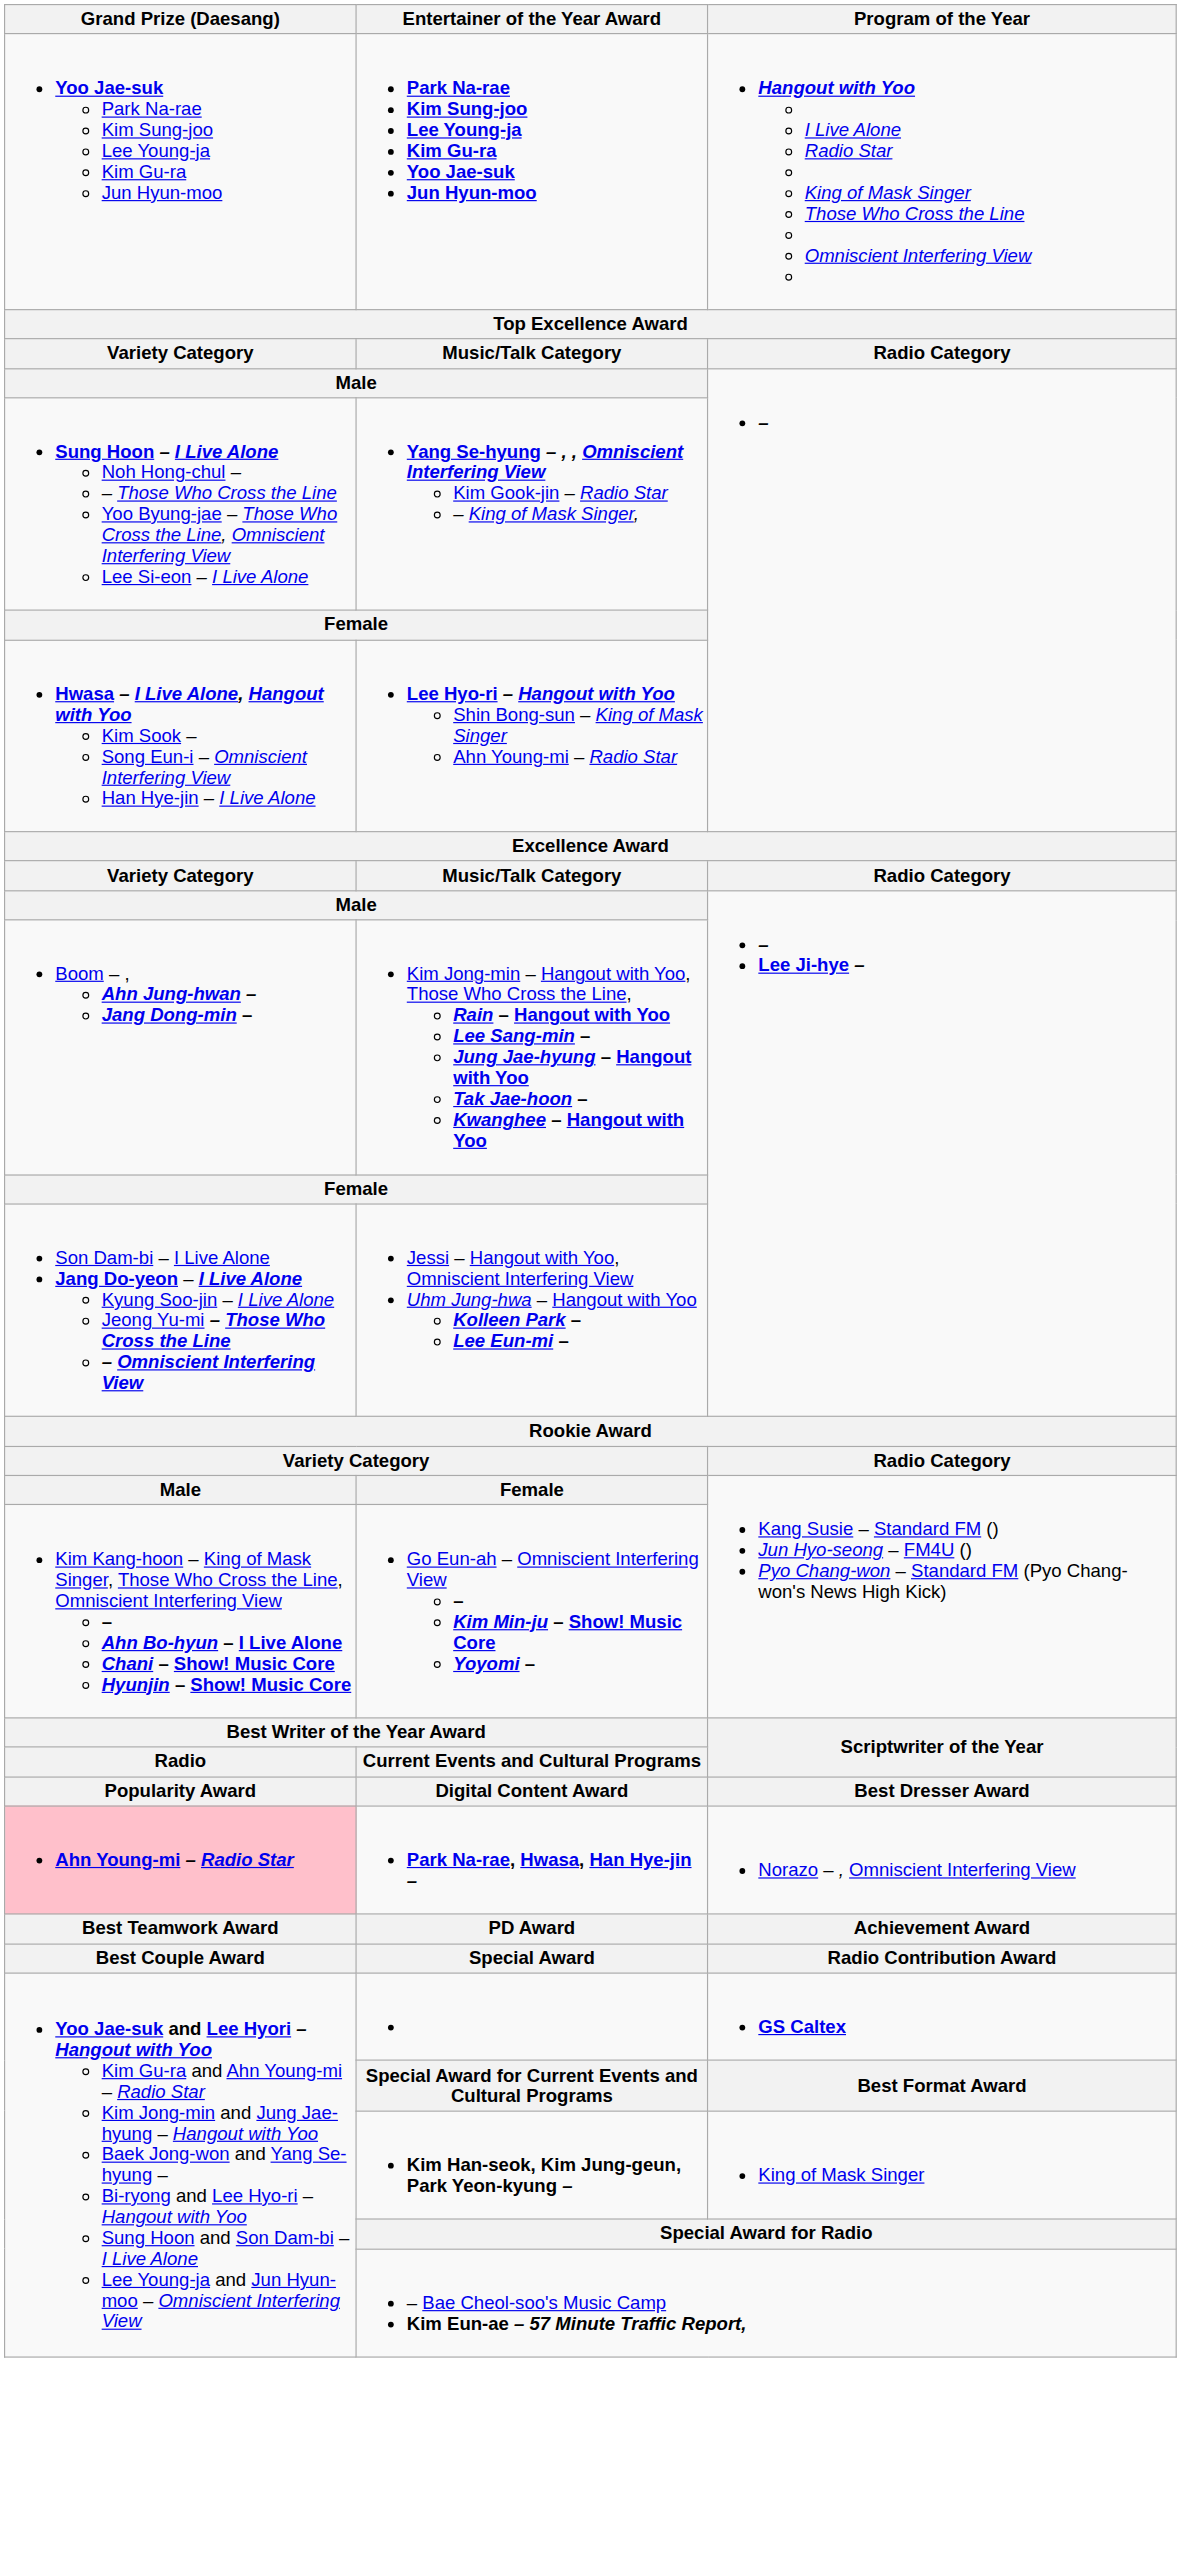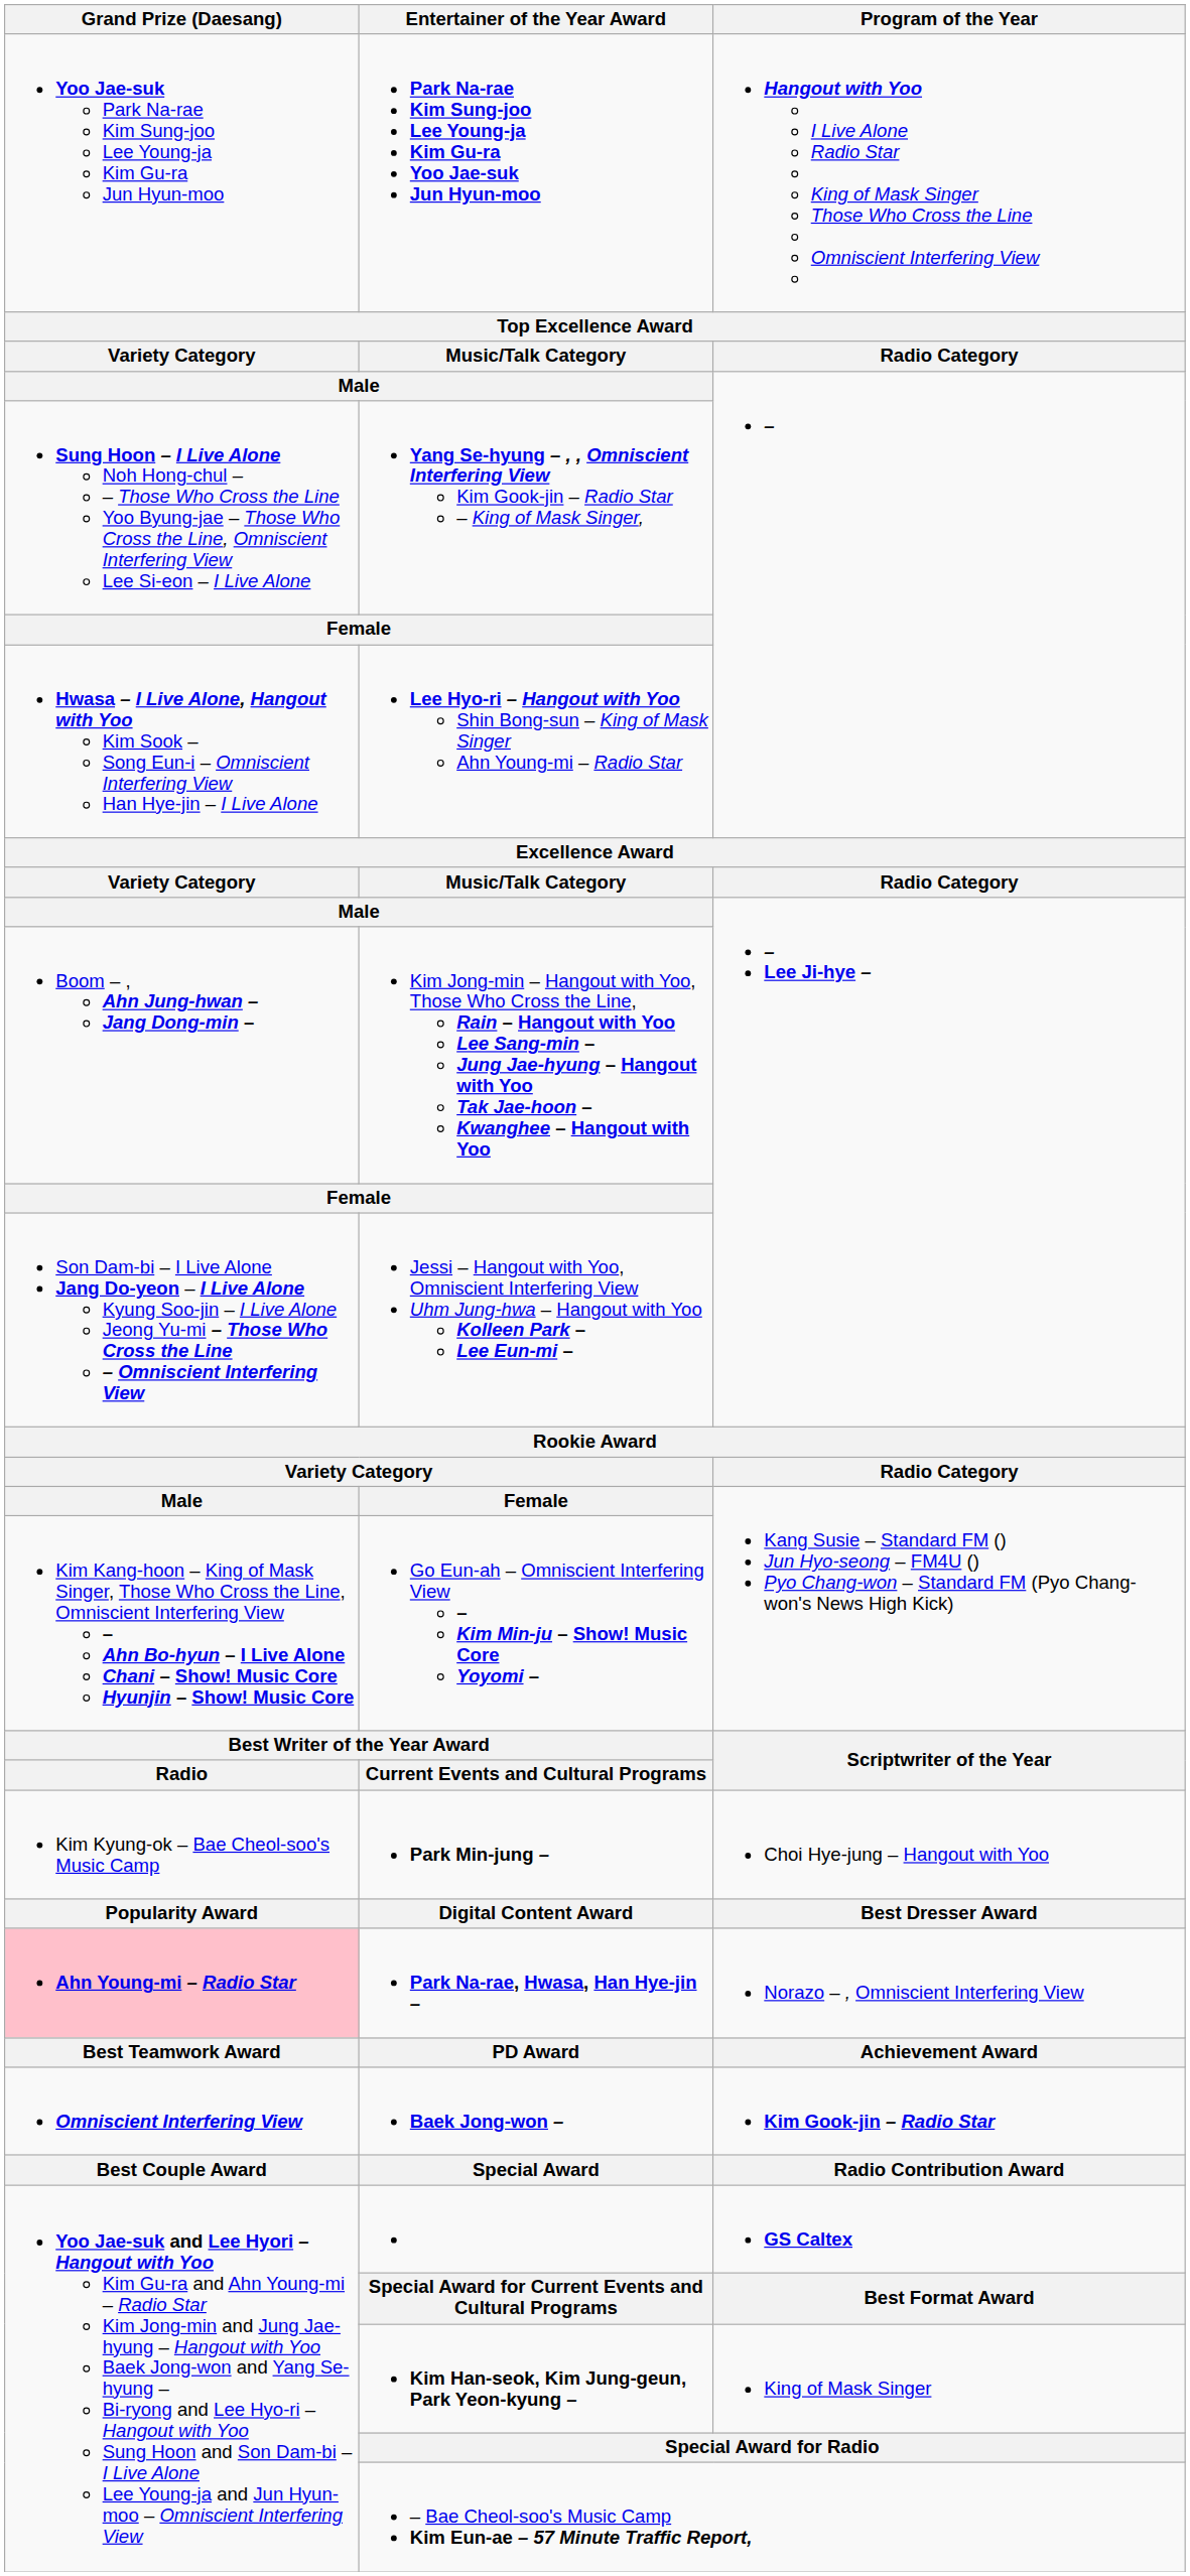 <table class="wikitable" style="width:80%;">
 <tr>
 <th scope="col" width="30%">Grand Prize (Daesang)</th>
 <th scope="col" width="30%">Entertainer of the Year Award</th>
 <th scope="col">Program of the Year</th>
 </tr>
 <tr>
 <td valign="top"><br><ul><li><strong><a href='#'>Yoo Jae-suk</a></strong><ul><li><a href='#'>Park Na-rae</a></li><li><a href='#'>Kim Sung-joo</a></li><li><a href='#'>Lee Young-ja</a></li><li><a href='#'>Kim Gu-ra</a></li><li><a href='#'>Jun Hyun-moo</a></li></ul></li></ul></td>
 <td valign="top"><br><ul><li><strong><a href='#'>Park Na-rae</a></strong></li><li><a href='#'><strong>Kim Sung-joo</strong></a></li><li><a href='#'><strong>Lee Young-ja</strong></a></li><li><strong><a href='#'>Kim Gu-ra</a></strong></li><li><strong><a href='#'>Yoo Jae-suk</a></strong></li><li><strong><a href='#'>Jun Hyun-moo</a></strong></li></ul></td>
 <td><br><ul><li><strong><em><a href='#'>Hangout with Yoo</a></em></strong><ul><li><em></em></li><li><em><a href='#'>I Live Alone</a></em></li><li><em><a href='#'>Radio Star</a></em></li><li><em></em></li><li><em><a href='#'>King of Mask Singer</a></em></li><li><em><a href='#'>Those Who Cross the Line</a></em></li><li><em></em></li><li><em><a href='#'>Omniscient Interfering View</a></em></li><li><em></em></li></ul></li></ul></td>
 </tr>
 <tr>
 <th scope="col" colspan="3">Top Excellence Award</th>
 </tr>
 <tr>
 <th scope="col">Variety Category</th>
 <th scope="col">Music/Talk Category</th>
 <th scope="col">Radio Category</th>
 </tr>
 <tr>
 <th scope="col" colspan="2">Male</th>
 <td rowspan=4 valign="top"><br><ul><li><strong></strong> <strong><em>– </em></strong></li></ul></td>
 </tr>
 <tr>
 <td valign="top"><br><ul><li><strong><a href='#'>Sung Hoon</a></strong> <strong><em>– <a href='#'>I Live Alone</a></em></strong><ul><li><a href='#'>Noh Hong-chul</a> <em>– </em></li><li> <em>– <a href='#'>Those Who Cross the Line</a></em></li><li><a href='#'>Yoo Byung-jae</a> <em>– <a href='#'>Those Who Cross the Line</a>, <a href='#'>Omniscient Interfering View</a></em></li><li><a href='#'>Lee Si-eon</a> <em>– <a href='#'>I Live Alone</a></em></li></ul></li></ul></td>
 <td valign="top"><br><ul><li><strong><a href='#'>Yang Se-hyung</a></strong> <strong><em>– , , <a href='#'>Omniscient Interfering View</a></em></strong><ul><li><a href='#'>Kim Gook-jin</a> <em>– <a href='#'>Radio Star</a></em></li><li> <em>– <a href='#'>King of Mask Singer</a>, </em></li></ul></li></ul></td>
 </tr>
 <tr>
 <th scope="col" colspan="2">Female</th>
 </tr>
 <tr>
 <td valign="top"><br><ul><li><strong><a href='#'>Hwasa</a></strong> <strong><em>– <a href='#'>I Live Alone</a>, <a href='#'>Hangout with Yoo</a></em></strong><ul><li><a href='#'>Kim Sook</a> <em>– </em></li><li><a href='#'>Song Eun-i</a> <em>– <a href='#'>Omniscient Interfering View</a></em></li><li><a href='#'>Han Hye-jin</a> <em>– <a href='#'>I Live Alone</a></em></li></ul></li></ul></td>
 <td valign="top"><br><ul><li><strong><a href='#'>Lee Hyo-ri</a></strong> <strong><em>– <a href='#'>Hangout with Yoo</a></em></strong><ul><li><a href='#'>Shin Bong-sun</a> <em>– <a href='#'>King of Mask Singer</a></em></li><li><a href='#'>Ahn Young-mi</a> <em>– <a href='#'>Radio Star</a></em></li></ul></li></ul></td>
 </tr>
 <tr>
 <th scope="col" colspan="3">Excellence Award</th>
 </tr>
 <tr>
 <th scope="col">Variety Category</th>
 <th scope="col">Music/Talk Category</th>
 <th scope="col">Radio Category</th>
 </tr>
 <tr>
 <th colspan="2">Male</th>
 <td rowspan="4" valign="top"><br><ul><li><strong></strong> <strong><em>–</em></strong> <strong><em></em></strong></li><li><strong><a href='#'>Lee Ji-hye</a> <em>– <strong><em></li></ul></td>
 </tr>
 <tr>
 <td valign="top"><br><ul><li></strong><a href='#'>Boom</a><strong> </em></strong>– , <strong><em><ul><li><a href='#'>Ahn Jung-hwan</a> – </em><em></li><li><a href='#'>Jang Dong-min</a> </em>– <em></li></ul></li></ul></td>
 <td valign="top"><br><ul><li></strong><a href='#'>Kim Jong-min</a><strong> </em></strong>– <a href='#'>Hangout with Yoo</a>, <a href='#'>Those Who Cross the Line</a>, <strong><em><ul><li><a href='#'>Rain</a> </em>– <a href='#'>Hangout with Yoo</a><em></li><li><a href='#'>Lee Sang-min</a> </em>– <em></li><li><a href='#'>Jung Jae-hyung</a> </em>– <a href='#'>Hangout with Yoo</a><em></li><li><a href='#'>Tak Jae-hoon</a> </em>– <em></li><li><a href='#'>Kwanghee</a> </em>– <a href='#'>Hangout with Yoo</a><em></li></ul></li></ul></td>
 </tr>
 <tr>
 <th scope="col" colspan="2">Female</th>
 </tr>
 <tr>
 <td valign="top"><br><ul><li></strong><a href='#'>Son Dam-bi</a> – </em><a href='#'>I Live Alone</a></em></strong></li><li><strong><a href='#'>Jang Do-yeon</a></strong> – <strong><em><a href='#'>I Live Alone</a></em></strong><ul><li><a href='#'>Kyung Soo-jin</a> – <em><a href='#'>I Live Alone</a></em></li><li><a href='#'>Jeong Yu-mi</a> <strong><em>–<strong> <a href='#'>Those Who Cross the Line</a><em></li><li> –</em> <a href='#'>Omniscient Interfering View</a><em></li></ul></li></ul></td>
 <td valign="top"><br><ul><li></strong><a href='#'>Jessi</a><strong> </em></strong>–<strong><em> </em></strong><a href='#'>Hangout with Yoo</a>, <a href='#'>Omniscient Interfering View</a><strong><em></li><li></strong><a href='#'>Uhm Jung-hwa</a><strong> </em></strong>– <a href='#'>Hangout with Yoo</a><strong><em><ul><li><a href='#'>Kolleen Park</a> </em>– <em></li><li><a href='#'>Lee Eun-mi</a> </em>– <em></li></ul></li></ul></td>
 </tr>
 <tr>
 <th scope="col" colspan="3">Rookie Award</th>
 </tr>
 <tr>
 <th scope="col" colspan="2">Variety Category</th>
 <th scope="col">Radio Category</th>
 </tr>
 <tr>
 <th scope="col">Male</th>
 <th scope="col">Female</th>
 <td rowspan="2" valign="top"><br><ul><li></strong><a href='#'>Kang Susie</a><strong> </em></strong>– <a href='#'>Standard FM</a> ()<strong><em></li><li></strong><a href='#'>Jun Hyo-seong</a><strong> </em></strong>– <a href='#'>FM4U</a> ()<strong><em></li><li></strong><a href='#'>Pyo Chang-won</a><strong> </em></strong>– <a href='#'>Standard FM</a> (Pyo Chang-won's News High Kick)<strong><em></li></ul></td>
 </tr>
 <tr>
 <td valign="top"><br><ul><li></strong><a href='#'>Kim Kang-hoon</a><strong> </em></strong>– <a href='#'>King of Mask Singer</a>, <a href='#'>Those Who Cross the Line</a>, <a href='#'>Omniscient Interfering View</a><strong><em><ul><li> </em>– <em></li><li><a href='#'>Ahn Bo-hyun</a> </em>– <a href='#'>I Live Alone</a><em></li><li><a href='#'>Chani</a> </em>– <a href='#'>Show! Music Core</a><em></li><li><a href='#'>Hyunjin</a> </em>– <a href='#'>Show! Music Core</a><em></li></ul></li></ul></td>
 <td valign="top"><br><ul><li></strong><a href='#'>Go Eun-ah</a><strong> </em></strong>– <a href='#'>Omniscient Interfering View</a><strong><em><ul><li> </em>– <em></li><li><a href='#'>Kim Min-ju</a> </em>– <a href='#'>Show! Music Core</a><em></li><li><a href='#'>Yoyomi</a> </em>– <em></li></ul></li></ul></td>
 </tr>
 <tr>
 <th scope="col" colspan="2">Best Writer of the Year Award</th>
 <th scope="col" rowspan="2">Scriptwriter of the Year</th>
 </tr>
 <tr>
 <th scope="col">Radio</th>
 <th scope="col">Current Events and Cultural Programs</th>
 </tr>
 <tr>
+<td><br><ul><li></strong>Kim Kyung-ok </em>– <a href='#'>Bae Cheol-soo's Music Camp</a></em></strong></li></ul></td>
+<td><br><ul><li><strong>Park Min-jung <em>– <strong><em></li></ul></td>
+<td><br><ul><li></strong>Choi Hye-jung </em>– <a href='#'>Hangout with Yoo</a></em></strong></li></ul></td>
+</tr>
+<tr>
 <th scope="col">Popularity Award</th>
 <th>Digital Content Award</th>
 <th scope="col">Best Dresser Award</th>
 </tr>
 <tr>
 <td valign="top" style="background: pink;"><br><ul><li><strong><a href='#'>Ahn Young-mi</a></strong> <strong><em>– <a href='#'>Radio Star</a></em></strong></li></ul></td>
 <td valign="top"><br><ul><li><strong><a href='#'>Park Na-rae</a>, <a href='#'>Hwasa</a>, <a href='#'>Han Hye-jin</a> <em>– <strong><em></li></ul></td>
 <td><br><ul><li></strong><a href='#'>Norazo</a> </em>– <em>, </em><a href='#'>Omniscient Interfering View</a></em></strong></li></ul></td>
 </tr>
 <tr>
 <th scope="col">Best Teamwork Award</th>
 <th scope="col">PD Award</th>
 <th scope="col">Achievement Award</th>
+</tr>
+<tr>
+<td valign="top"><br><ul><li><strong><em><a href='#'>Omniscient Interfering View</a></em></strong></li></ul></td>
+<td valign="top"><br><ul><li><strong><a href='#'>Baek Jong-won</a></strong> <strong><em>– </em></strong></li></ul></td>
+<td valign="top"><br><ul><li><strong><a href='#'>Kim Gook-jin</a></strong> <strong><em>– <a href='#'>Radio Star</a></em></strong></li></ul></td>
 </tr>
 <tr>
 <th scope="col">Best Couple Award</th>
 <th scope="col">Special Award</th>
 <th scope="col">Radio Contribution Award</th>
 </tr>
 <tr>
 <td rowspan="5"><br><ul><li><strong><a href='#'>Yoo Jae-suk</a> and <a href='#'>Lee Hyori</a></strong>  <strong><em>– <a href='#'>Hangout with Yoo</a></em></strong><ul><li><a href='#'>Kim Gu-ra</a> and <a href='#'>Ahn Young-mi</a> – <em><a href='#'>Radio Star</a></em></li><li><a href='#'>Kim Jong-min</a> and <a href='#'>Jung Jae-hyung</a> – <em><a href='#'>Hangout with Yoo</a></em></li><li><a href='#'>Baek Jong-won</a> and <a href='#'>Yang Se-hyung</a> – <em></em></li><li><a href='#'>Bi-ryong</a> and <a href='#'>Lee Hyo-ri</a> – <em><a href='#'>Hangout with Yoo</a></em></li><li><a href='#'>Sung Hoon</a> and <a href='#'>Son Dam-bi</a> – <em><a href='#'>I Live Alone</a></em></li><li><a href='#'>Lee Young-ja</a> and <a href='#'>Jun Hyun-moo</a> – <em><a href='#'>Omniscient Interfering View</a></em></li></ul></li></ul></td>
 <td><br><ul><li><strong><em></em></strong></li></ul></td>
 <td><br><ul><li><strong><a href='#'>GS Caltex</a></strong></li></ul></td>
 </tr>
 <tr>
 <th scope="col">Special Award for Current Events and Cultural Programs</th>
 <th scope="col">Best Format Award</th>
 </tr>
 <tr>
 <td><br><ul><li><strong>Kim Han-seok, Kim Jung-geun, Park Yeon-kyung <em>– <strong><em></li></ul></td>
 <td><br><ul><li></em></strong><a href='#'>King of Mask Singer</a><strong><em></li></ul></td>
 </tr>
 <tr>
 <th scope="col" colspan="2">Special Award for Radio</th>
 </tr>
 <tr>
 <td colspan="2"><br><ul><li></strong> </em>– <a href='#'>Bae Cheol-soo's Music Camp</a></em></strong></li><li><strong>Kim Eun-ae <em>– 57 Minute Traffic Report, <strong><em></li></ul></td>
 </tr>
 </table>
